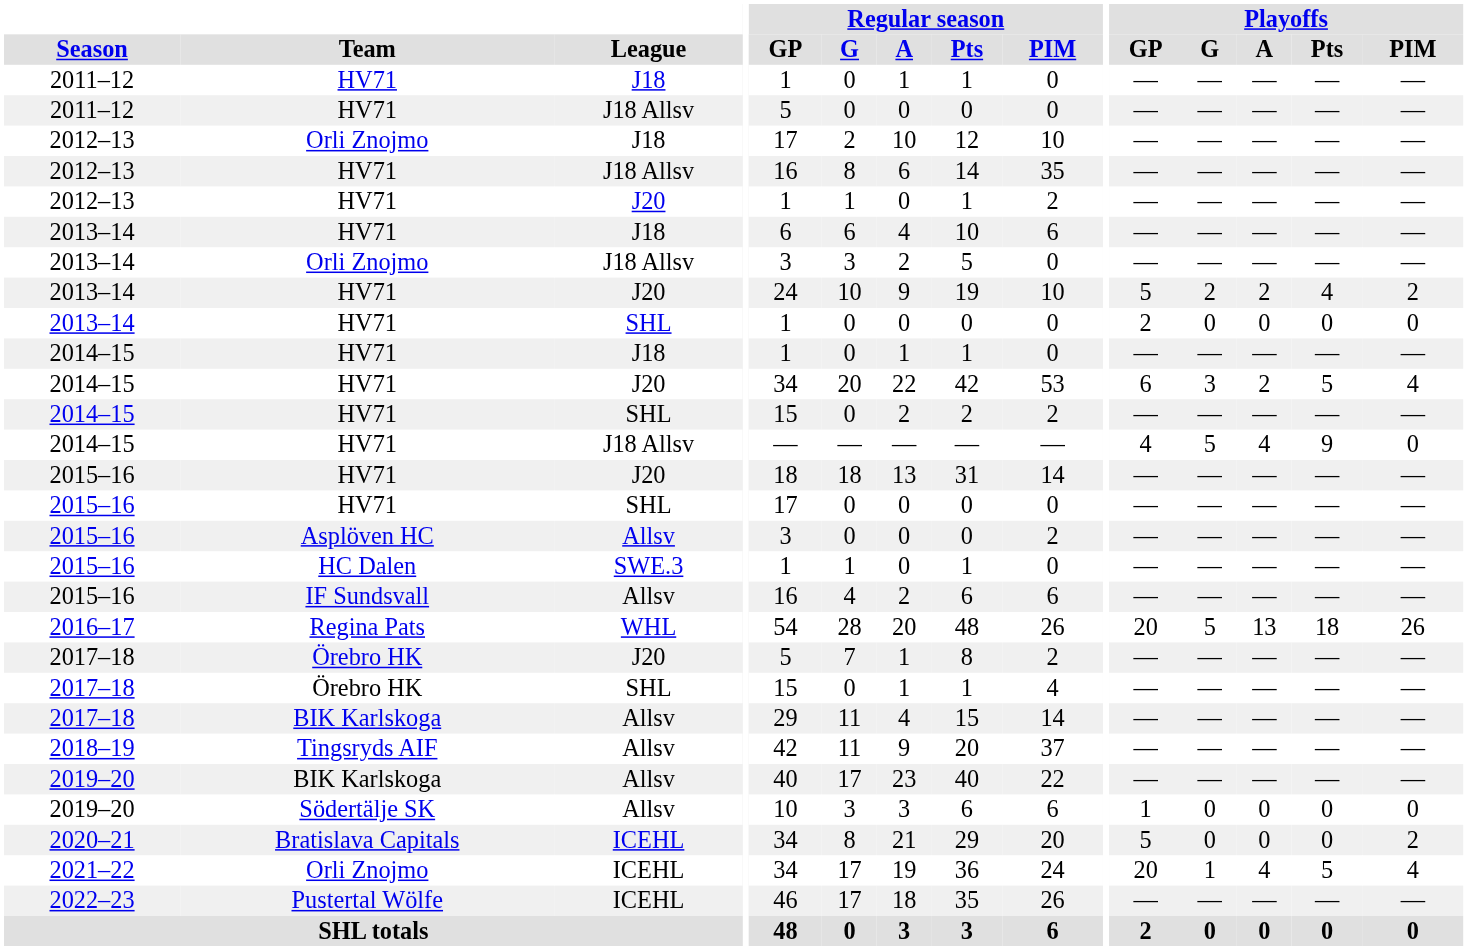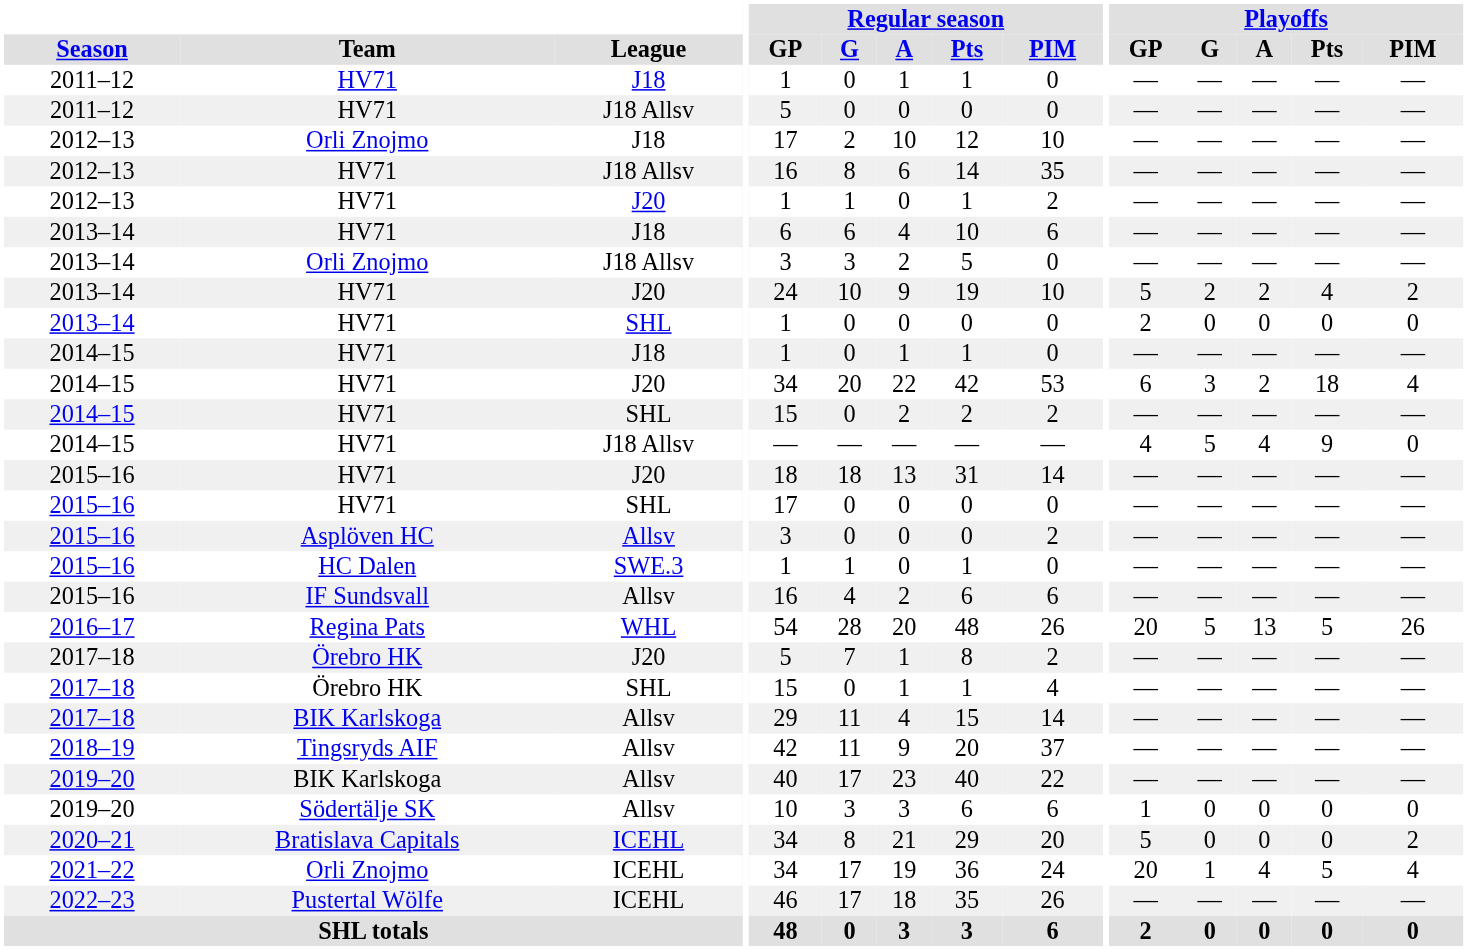 <table border="0" cellpadding="1" cellspacing="0" style="text-align:center; width:60em">
 <tr bgcolor="#e0e0e0">
 <th colspan="3" bgcolor="#ffffff"></th>
 <th rowspan="99" bgcolor="#ffffff"></th>
 <th colspan="5"><a href='#'>Regular season</a></th>
 <th rowspan="99" bgcolor="#ffffff"></th>
 <th colspan="5"><a href='#'>Playoffs</a></th>
 </tr>
 <tr bgcolor="#e0e0e0">
 <th><a href='#'>Season</a></th>
 <th>Team</th>
 <th>League</th>
 <th>GP</th>
 <th><a href='#'>G</a></th>
 <th><a href='#'>A</a></th>
 <th><a href='#'>Pts</a></th>
 <th><a href='#'>PIM</a></th>
 <th>GP</th>
 <th>G</th>
 <th>A</th>
 <th>Pts</th>
 <th>PIM</th>
 </tr>
 <tr>
 <td>2011–12</td>
 <td><a href='#'>HV71</a></td>
 <td><a href='#'>J18</a></td>
 <td>1</td>
 <td>0</td>
 <td>1</td>
 <td>1</td>
 <td>0</td>
 <td>—</td>
 <td>—</td>
 <td>—</td>
 <td>—</td>
 <td>—</td>
 </tr>
 <tr bgcolor="#f0f0f0">
 <td>2011–12</td>
 <td>HV71</td>
 <td>J18 Allsv</td>
 <td>5</td>
 <td>0</td>
 <td>0</td>
 <td>0</td>
 <td>0</td>
 <td>—</td>
 <td>—</td>
 <td>—</td>
 <td>—</td>
 <td>—</td>
 </tr>
 <tr>
 <td>2012–13</td>
 <td><a href='#'>Orli Znojmo</a></td>
 <td>J18</td>
 <td>17</td>
 <td>2</td>
 <td>10</td>
 <td>12</td>
 <td>10</td>
 <td>—</td>
 <td>—</td>
 <td>—</td>
 <td>—</td>
 <td>—</td>
 </tr>
 <tr bgcolor="#f0f0f0">
 <td>2012–13</td>
 <td>HV71</td>
 <td>J18 Allsv</td>
 <td>16</td>
 <td>8</td>
 <td>6</td>
 <td>14</td>
 <td>35</td>
 <td>—</td>
 <td>—</td>
 <td>—</td>
 <td>—</td>
 <td>—</td>
 </tr>
 <tr>
 <td>2012–13</td>
 <td>HV71</td>
 <td><a href='#'>J20</a></td>
 <td>1</td>
 <td>1</td>
 <td>0</td>
 <td>1</td>
 <td>2</td>
 <td>—</td>
 <td>—</td>
 <td>—</td>
 <td>—</td>
 <td>—</td>
 </tr>
 <tr bgcolor="#f0f0f0">
 <td>2013–14</td>
 <td>HV71</td>
 <td>J18</td>
 <td>6</td>
 <td>6</td>
 <td>4</td>
 <td>10</td>
 <td>6</td>
 <td>—</td>
 <td>—</td>
 <td>—</td>
 <td>—</td>
 <td>—</td>
 </tr>
 <tr>
 <td>2013–14</td>
 <td><a href='#'>Orli Znojmo</a></td>
 <td>J18 Allsv</td>
 <td>3</td>
 <td>3</td>
 <td>2</td>
 <td>5</td>
 <td>0</td>
 <td>—</td>
 <td>—</td>
 <td>—</td>
 <td>—</td>
 <td>—</td>
 </tr>
 <tr bgcolor="#f0f0f0">
 <td>2013–14</td>
 <td>HV71</td>
 <td>J20</td>
 <td>24</td>
 <td>10</td>
 <td>9</td>
 <td>19</td>
 <td>10</td>
 <td>5</td>
 <td>2</td>
 <td>2</td>
 <td>4</td>
 <td>2</td>
 </tr>
 <tr>
 <td><a href='#'>2013–14</a></td>
 <td>HV71</td>
 <td><a href='#'>SHL</a></td>
 <td>1</td>
 <td>0</td>
 <td>0</td>
 <td>0</td>
 <td>0</td>
 <td>2</td>
 <td>0</td>
 <td>0</td>
 <td>0</td>
 <td>0</td>
 </tr>
 <tr bgcolor="#f0f0f0">
 <td>2014–15</td>
 <td>HV71</td>
 <td>J18</td>
 <td>1</td>
 <td>0</td>
 <td>1</td>
 <td>1</td>
 <td>0</td>
 <td>—</td>
 <td>—</td>
 <td>—</td>
 <td>—</td>
 <td>—</td>
 </tr>
 <tr>
 <td>2014–15</td>
 <td>HV71</td>
 <td>J20</td>
 <td>34</td>
 <td>20</td>
 <td>22</td>
 <td>42</td>
 <td>53</td>
 <td>6</td>
 <td>3</td>
 <td>2</td>
-<td>5</td>
+<td>18</td>
 <td>4</td>
 </tr>
 <tr bgcolor="#f0f0f0">
 <td><a href='#'>2014–15</a></td>
 <td>HV71</td>
 <td>SHL</td>
 <td>15</td>
 <td>0</td>
 <td>2</td>
 <td>2</td>
 <td>2</td>
 <td>—</td>
 <td>—</td>
 <td>—</td>
 <td>—</td>
 <td>—</td>
 </tr>
 <tr>
 <td>2014–15</td>
 <td>HV71</td>
 <td>J18 Allsv</td>
 <td>—</td>
 <td>—</td>
 <td>—</td>
 <td>—</td>
 <td>—</td>
 <td>4</td>
 <td>5</td>
 <td>4</td>
 <td>9</td>
 <td>0</td>
 </tr>
 <tr bgcolor="#f0f0f0">
 <td>2015–16</td>
 <td>HV71</td>
 <td>J20</td>
 <td>18</td>
 <td>18</td>
 <td>13</td>
 <td>31</td>
 <td>14</td>
 <td>—</td>
 <td>—</td>
 <td>—</td>
 <td>—</td>
 <td>—</td>
 </tr>
 <tr>
 <td><a href='#'>2015–16</a></td>
 <td>HV71</td>
 <td>SHL</td>
 <td>17</td>
 <td>0</td>
 <td>0</td>
 <td>0</td>
 <td>0</td>
 <td>—</td>
 <td>—</td>
 <td>—</td>
 <td>—</td>
 <td>—</td>
 </tr>
 <tr bgcolor="#f0f0f0">
 <td><a href='#'>2015–16</a></td>
 <td><a href='#'>Asplöven HC</a></td>
 <td><a href='#'>Allsv</a></td>
 <td>3</td>
 <td>0</td>
 <td>0</td>
 <td>0</td>
 <td>2</td>
 <td>—</td>
 <td>—</td>
 <td>—</td>
 <td>—</td>
 <td>—</td>
 </tr>
 <tr>
 <td><a href='#'>2015–16</a></td>
 <td><a href='#'>HC Dalen</a></td>
 <td><a href='#'>SWE.3</a></td>
 <td>1</td>
 <td>1</td>
 <td>0</td>
 <td>1</td>
 <td>0</td>
 <td>—</td>
 <td>—</td>
 <td>—</td>
 <td>—</td>
 <td>—</td>
 </tr>
 <tr bgcolor="#f0f0f0">
 <td>2015–16</td>
 <td><a href='#'>IF Sundsvall</a></td>
 <td>Allsv</td>
 <td>16</td>
 <td>4</td>
 <td>2</td>
 <td>6</td>
 <td>6</td>
 <td>—</td>
 <td>—</td>
 <td>—</td>
 <td>—</td>
 <td>—</td>
 </tr>
 <tr>
 <td><a href='#'>2016–17</a></td>
 <td><a href='#'>Regina Pats</a></td>
 <td><a href='#'>WHL</a></td>
 <td>54</td>
 <td>28</td>
 <td>20</td>
 <td>48</td>
 <td>26</td>
 <td>20</td>
 <td>5</td>
 <td>13</td>
-<td>18</td>
+<td>5</td>
 <td>26</td>
 </tr>
 <tr bgcolor="#f0f0f0">
 <td>2017–18</td>
 <td><a href='#'>Örebro HK</a></td>
 <td>J20</td>
 <td>5</td>
 <td>7</td>
 <td>1</td>
 <td>8</td>
 <td>2</td>
 <td>—</td>
 <td>—</td>
 <td>—</td>
 <td>—</td>
 <td>—</td>
 </tr>
 <tr>
 <td><a href='#'>2017–18</a></td>
 <td>Örebro HK</td>
 <td>SHL</td>
 <td>15</td>
 <td>0</td>
 <td>1</td>
 <td>1</td>
 <td>4</td>
 <td>—</td>
 <td>—</td>
 <td>—</td>
 <td>—</td>
 <td>—</td>
 </tr>
 <tr bgcolor="#f0f0f0">
 <td><a href='#'>2017–18</a></td>
 <td><a href='#'>BIK Karlskoga</a></td>
 <td>Allsv</td>
 <td>29</td>
 <td>11</td>
 <td>4</td>
 <td>15</td>
 <td>14</td>
 <td>—</td>
 <td>—</td>
 <td>—</td>
 <td>—</td>
 <td>—</td>
 </tr>
 <tr>
 <td><a href='#'>2018–19</a></td>
 <td><a href='#'>Tingsryds AIF</a></td>
 <td>Allsv</td>
 <td>42</td>
 <td>11</td>
 <td>9</td>
 <td>20</td>
 <td>37</td>
 <td>—</td>
 <td>—</td>
 <td>—</td>
 <td>—</td>
 <td>—</td>
 </tr>
 <tr bgcolor="#f0f0f0">
 <td><a href='#'>2019–20</a></td>
 <td>BIK Karlskoga</td>
 <td>Allsv</td>
 <td>40</td>
 <td>17</td>
 <td>23</td>
 <td>40</td>
 <td>22</td>
 <td>—</td>
 <td>—</td>
 <td>—</td>
 <td>—</td>
 <td>—</td>
 </tr>
 <tr>
 <td>2019–20</td>
 <td><a href='#'>Södertälje SK</a></td>
 <td>Allsv</td>
 <td>10</td>
 <td>3</td>
 <td>3</td>
 <td>6</td>
 <td>6</td>
 <td>1</td>
 <td>0</td>
 <td>0</td>
 <td>0</td>
 <td>0</td>
 </tr>
 <tr bgcolor="#f0f0f0">
 <td><a href='#'>2020–21</a></td>
 <td><a href='#'>Bratislava Capitals</a></td>
 <td><a href='#'>ICEHL</a></td>
 <td>34</td>
 <td>8</td>
 <td>21</td>
 <td>29</td>
 <td>20</td>
 <td>5</td>
 <td>0</td>
 <td>0</td>
 <td>0</td>
 <td>2</td>
 </tr>
 <tr>
 <td><a href='#'>2021–22</a></td>
 <td><a href='#'>Orli Znojmo</a></td>
 <td>ICEHL</td>
 <td>34</td>
 <td>17</td>
 <td>19</td>
 <td>36</td>
 <td>24</td>
 <td>20</td>
 <td>1</td>
 <td>4</td>
 <td>5</td>
 <td>4</td>
 </tr>
 <tr bgcolor="#f0f0f0">
 <td><a href='#'>2022–23</a></td>
 <td><a href='#'>Pustertal Wölfe</a></td>
 <td>ICEHL</td>
 <td>46</td>
 <td>17</td>
 <td>18</td>
 <td>35</td>
 <td>26</td>
 <td>—</td>
 <td>—</td>
 <td>—</td>
 <td>—</td>
 <td>—</td>
 </tr>
 <tr bgcolor="#e0e0e0">
 <th colspan="3">SHL totals</th>
 <th>48</th>
 <th>0</th>
 <th>3</th>
 <th>3</th>
 <th>6</th>
 <th>2</th>
 <th>0</th>
 <th>0</th>
 <th>0</th>
 <th>0</th>
 </tr>
 </table>
